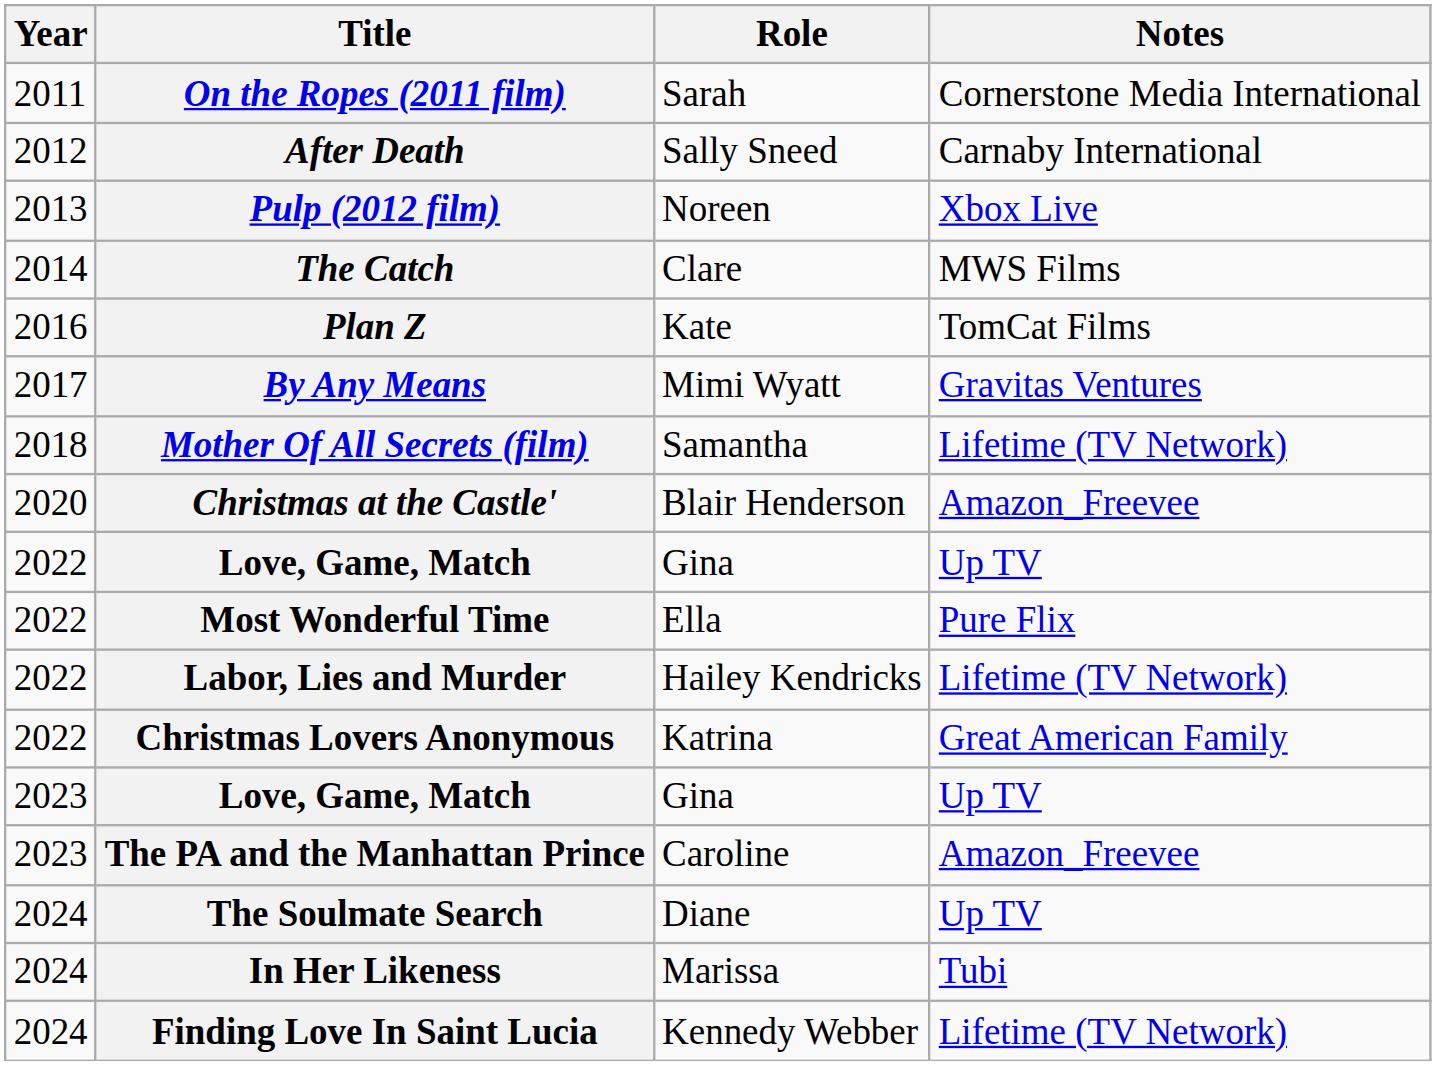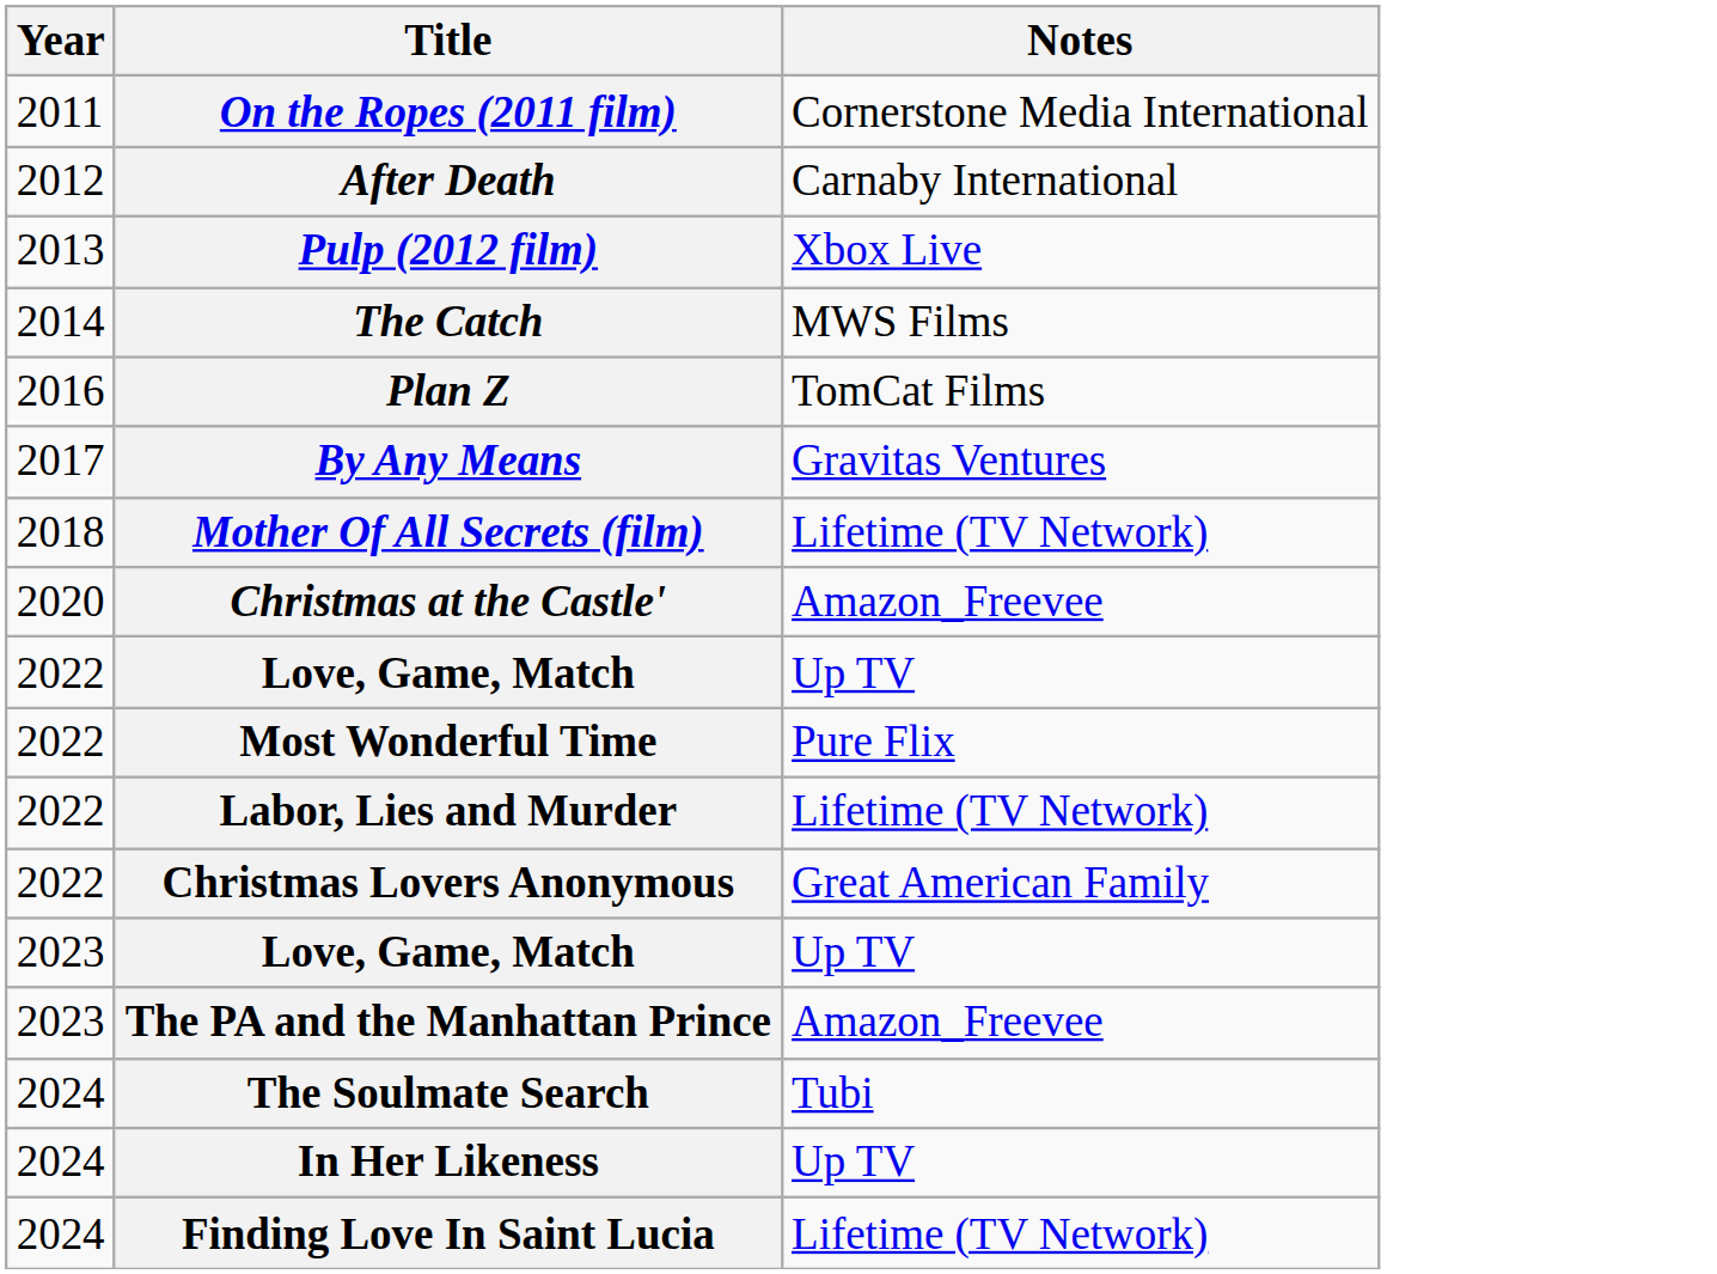 <table class="wikitable sortable plainrowheaders">
 <tr>
 <th scope="col">Year</th>
 <th scope="col">Title</th>
-<th scope="col">Role</th>
 <th scope="col" class="unsortable">Notes</th>
 </tr>
 <tr>
 <td>2011</td>
 <th scope="row"><em><a href='#'>On the Ropes (2011 film)</a></em></th>
-<td>Sarah</td>
 <td>Cornerstone Media International</td>
 </tr>
 <tr>
 <td>2012</td>
 <th scope="row"><em>After Death</em></th>
-<td>Sally Sneed</td>
 <td>Carnaby International</td>
 </tr>
 <tr>
 <td>2013</td>
 <th scope="row"><em><a href='#'>Pulp (2012 film)</a></em></th>
-<td>Noreen</td>
 <td><a href='#'>Xbox Live</a></td>
 </tr>
 <tr>
 <td>2014</td>
 <th scope="row"><em>The Catch</em></th>
-<td>Clare</td>
 <td>MWS Films</td>
 </tr>
 <tr>
 <td>2016</td>
 <th scope="row"><em>Plan Z</em></th>
-<td>Kate</td>
 <td>TomCat Films</td>
 </tr>
 <tr>
 <td>2017</td>
 <th scope="row"><em><a href='#'>By Any Means</a></em></th>
-<td>Mimi Wyatt</td>
 <td><a href='#'>Gravitas Ventures</a></td>
 </tr>
 <tr>
 <td>2018</td>
 <th scope="row"><em><a href='#'>Mother Of All Secrets (film)</a></em></th>
-<td>Samantha</td>
 <td><a href='#'>Lifetime (TV Network)</a></td>
 </tr>
 <tr>
 <td>2020</td>
 <th scope="row"><em>Christmas at the Castle'</th>
-<td>Blair Henderson</td>
 <td><a href='#'>Amazon_Freevee</a></td>
 </tr>
 <tr>
 <td>2022</td>
 <th scope="row"></em>Love, Game, Match<em></th>
-<td>Gina</td>
 <td><a href='#'>Up TV</a></td>
 </tr>
 <tr>
 <td>2022</td>
 <th scope="row"></em>Most Wonderful Time<em></th>
-<td>Ella</td>
 <td><a href='#'>Pure Flix</a></td>
 </tr>
 <tr>
 <td>2022</td>
 <th scope="row"></em>Labor, Lies and Murder<em></th>
-<td>Hailey Kendricks</td>
 <td><a href='#'>Lifetime (TV Network)</a></td>
 </tr>
 <tr>
 <td>2022</td>
 <th scope="row"></em>Christmas Lovers Anonymous<em></th>
-<td>Katrina</td>
 <td><a href='#'>Great American Family</a></td>
 </tr>
 <tr>
 <td>2023</td>
 <th scope="row"></em>Love, Game, Match<em></th>
-<td>Gina</td>
 <td><a href='#'>Up TV</a></td>
 </tr>
 <tr>
 <td>2023</td>
 <th scope="row"></em>The PA and the Manhattan Prince<em></th>
-<td>Caroline</td>
 <td><a href='#'>Amazon_Freevee</a></td>
 </tr>
 <tr>
 <td>2024</td>
 <th scope="row"></em>The Soulmate Search<em></th>
-<td>Diane</td>
+<td><a href='#'>Tubi</a></td>
+</tr>
+<tr>
+<td>2024</td>
+<th scope="row"></em>In Her Likeness<em></th>
 <td><a href='#'>Up TV</a></td>
 </tr>
 <tr>
 <td>2024</td>
-<th scope="row"></em>In Her Likeness<em></th>
-<td>Marissa</td>
-<td><a href='#'>Tubi</a></td>
-</tr>
-<tr>
-<td>2024</td>
 <th scope="row"></em>Finding Love In Saint Lucia<em></th>
-<td>Kennedy Webber</td>
 <td><a href='#'>Lifetime (TV Network)</a></td>
 </tr>
 </table>
